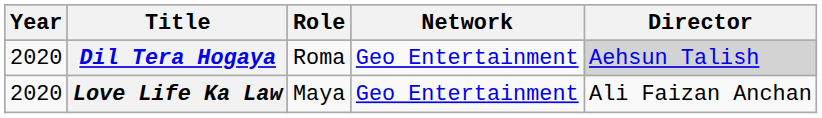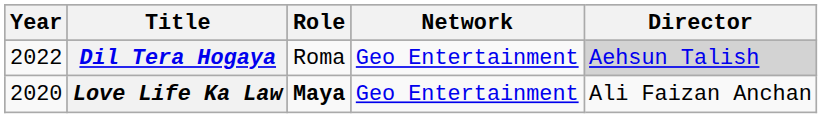 <table class="wikitable sortable plainrowheaders">
 <tr style="text-align:center;">
 <th scope="col">Year</th>
 <th scope="col">Title</th>
 <th scope="col">Role</th>
 <th>Network</th>
 <th>Director</th>
 </tr>
 <tr>
-<td>2020</td>
+<td>2022</td>
 <th scope=row><em><a href='#'>Dil Tera Hogaya</a></em></th>
 <td>Roma</td>
 <td><a href='#'>Geo Entertainment</a></td>
 <td style="background: lightgrey;"><a href='#'>Aehsun Talish</a></td>
 </tr>
 <tr>
 <td>2020</td>
 <th scope=row><em>Love Life Ka Law</em></th>
-<td>Maya</td>
+<td><strong>Maya</strong></td>
 <td><a href='#'>Geo Entertainment</a></td>
 <td>Ali Faizan Anchan</td>
 </tr>
 </table>
